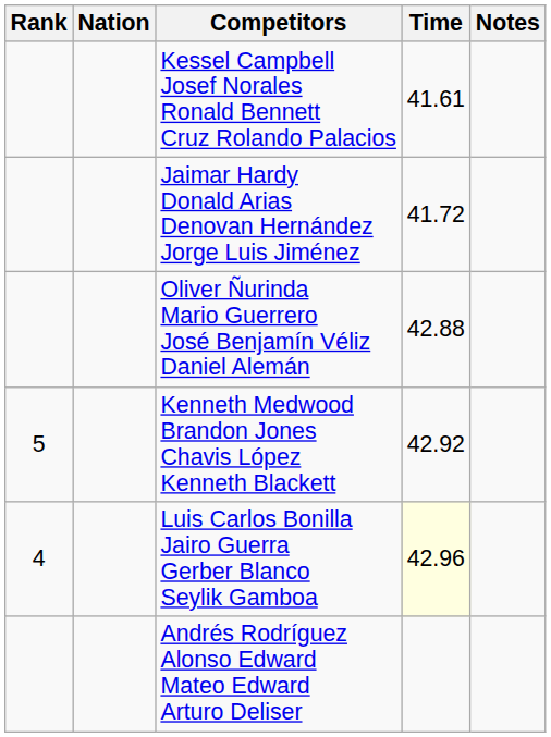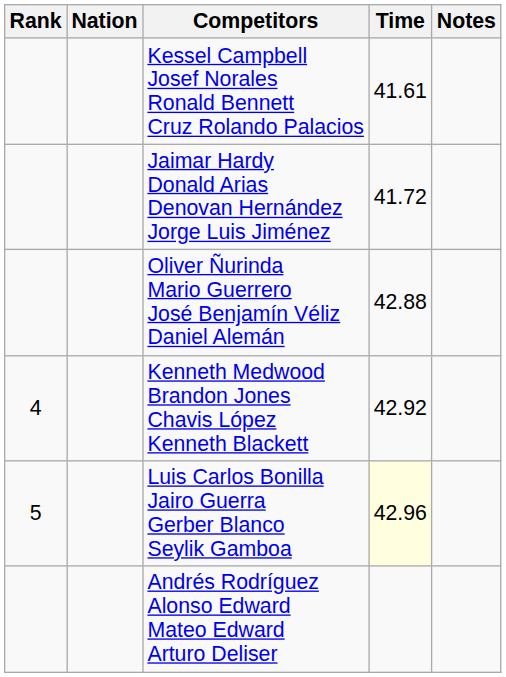 <table class="wikitable sortable" style="text-align:center">
 <tr>
 <th>Rank</th>
 <th>Nation</th>
 <th>Competitors</th>
 <th>Time</th>
 <th>Notes</th>
 </tr>
 <tr>
 <td></td>
 <td align=left></td>
 <td align=left><a href='#'>Kessel Campbell</a><br><a href='#'>Josef Norales</a><br><a href='#'>Ronald Bennett</a><br><a href='#'>Cruz Rolando Palacios</a></td>
 <td>41.61</td>
 <td></td>
 </tr>
 <tr>
 <td></td>
 <td align=left></td>
 <td align=left><a href='#'>Jaimar Hardy</a><br><a href='#'>Donald Arias</a><br><a href='#'>Denovan Hernández</a><br><a href='#'>Jorge Luis Jiménez</a></td>
 <td>41.72</td>
 <td></td>
 </tr>
 <tr>
 <td></td>
 <td align=left></td>
 <td align=left><a href='#'>Oliver Ñurinda</a><br><a href='#'>Mario Guerrero</a><br><a href='#'>José Benjamín Véliz</a><br><a href='#'>Daniel Alemán</a></td>
 <td>42.88</td>
 <td></td>
 </tr>
 <tr>
-<td>5</td>
+<td>4</td>
 <td align=left></td>
 <td align=left><a href='#'>Kenneth Medwood</a><br><a href='#'>Brandon Jones</a><br><a href='#'>Chavis López</a><br><a href='#'>Kenneth Blackett</a></td>
 <td>42.92</td>
 <td></td>
 </tr>
 <tr>
-<td>4</td>
+<td>5</td>
 <td align=left></td>
 <td align=left><a href='#'>Luis Carlos Bonilla</a><br><a href='#'>Jairo Guerra</a><br><a href='#'>Gerber Blanco</a><br><a href='#'>Seylik Gamboa</a></td>
 <td style="background: lightyellow;">42.96</td>
 <td></td>
 </tr>
 <tr>
 <td></td>
 <td align=left></td>
 <td align=left><a href='#'>Andrés Rodríguez</a><br><a href='#'>Alonso Edward</a><br><a href='#'>Mateo Edward</a><br><a href='#'>Arturo Deliser</a></td>
 <td></td>
 <td></td>
 </tr>
 </table>
